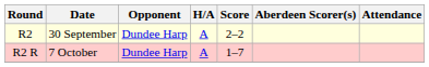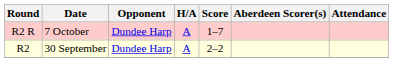 <table class="wikitable" style="text-align:center">
 <tr>
 <th>Round</th>
 <th>Date</th>
 <th>Opponent</th>
 <th>H/A</th>
 <th>Score</th>
 <th>Aberdeen Scorer(s)</th>
 <th>Attendance</th>
 </tr>
+<tr bgcolor=#FFCCCC>
+<td>R2 R</td>
+<td align=left>7 October</td>
+<td align=left><a href='#'>Dundee Harp</a></td>
+<td><a href='#'>A</a></td>
+<td>1–7</td>
+<td align=left></td>
+<td></td>
+</tr>
 <tr bgcolor=#FFFFDD>
 <td>R2</td>
 <td align=left>30 September</td>
 <td align=left><a href='#'>Dundee Harp</a></td>
 <td><a href='#'>A</a></td>
 <td>2–2</td>
 <td align=left></td>
 <td></td>
 </tr>
-<tr bgcolor=#FFCCCC>
-<td>R2 R</td>
-<td align=left>7 October</td>
-<td align=left><a href='#'>Dundee Harp</a></td>
-<td><a href='#'>A</a></td>
-<td>1–7</td>
-<td align=left></td>
-<td></td>
-</tr>
 <tr>
 </tr>
 </table>
